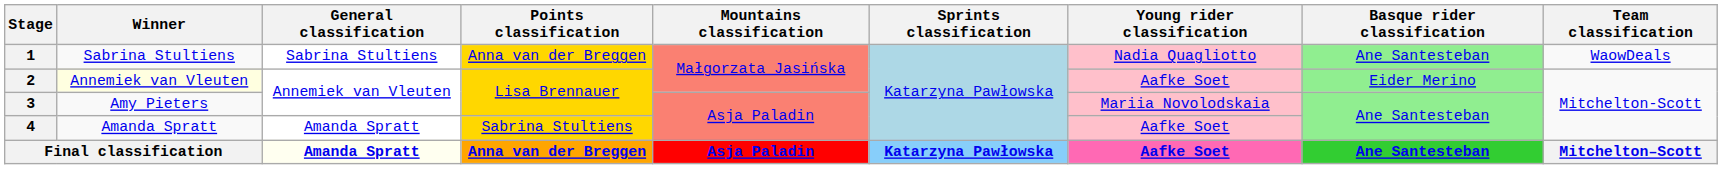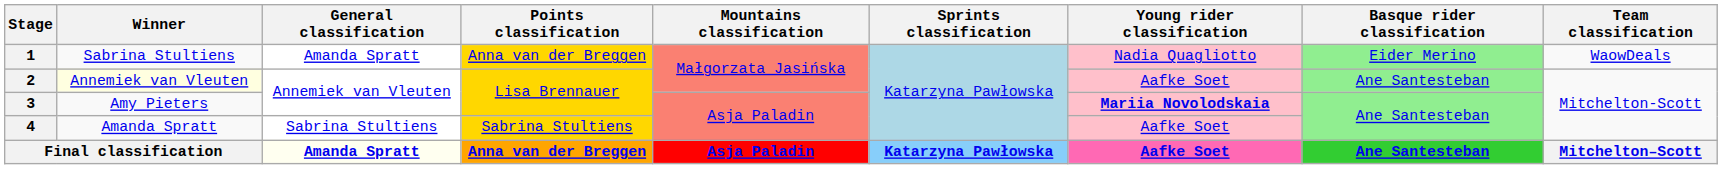 <table class="wikitable" width="99%" style="text-align: center; font-size:smaller;">
 <tr>
 <th width="2%">Stage</th>
 <th width="12%">Winner</th>
 <th>General classification<br></th>
 <th>Points classification<br></th>
 <th>Mountains classification<br></th>
 <th>Sprints classification<br></th>
 <th>Young rider classification<br></th>
 <th>Basque rider classification<br></th>
 <th>Team classification</th>
 </tr>
 <tr>
 <th>1</th>
 <td><a href='#'>Sabrina Stultiens</a></td>
-<td style=background:White rowspan=1><a href='#'>Sabrina Stultiens</a></td>
+<td style=background:White rowspan=1><a href='#'>Amanda Spratt</a></td>
 <td style=background:Gold rowspan=1><a href='#'>Anna van der Breggen</a></td>
 <td style=background:Salmon rowspan=2><a href='#'>Małgorzata Jasińska</a></td>
 <td style=background:LightBlue rowspan=4><a href='#'>Katarzyna Pawłowska</a></td>
 <td style=background:Pink rowspan=1><a href='#'>Nadia Quagliotto</a></td>
-<td style=background:LightGreen rowspan=1><a href='#'>Ane Santesteban</a></td>
+<td style=background:LightGreen rowspan=1><a href='#'>Eider Merino</a></td>
 <td rowspan=1><a href='#'>WaowDeals</a></td>
 </tr>
 <tr>
 <th>2</th>
 <td style="background: lightyellow;"><a href='#'>Annemiek van Vleuten</a></td>
 <td style=background:White rowspan=2><a href='#'>Annemiek van Vleuten</a></td>
 <td style=background:Gold rowspan=2><a href='#'>Lisa Brennauer</a></td>
 <td style=background:Pink rowspan=1><a href='#'>Aafke Soet</a></td>
-<td style=background:LightGreen rowspan=1><a href='#'>Eider Merino</a></td>
+<td style=background:LightGreen rowspan=1><a href='#'>Ane Santesteban</a></td>
 <td rowspan=3><a href='#'>Mitchelton-Scott</a></td>
 </tr>
 <tr>
 <th>3</th>
 <td><a href='#'>Amy Pieters</a></td>
 <td style=background:Salmon rowspan=2><a href='#'>Asja Paladin</a></td>
-<td style=background:Pink rowspan=1><a href='#'>Mariia Novolodskaia</a></td>
+<td style=background:Pink rowspan=1><strong><a href='#'>Mariia Novolodskaia</a></strong></td>
 <td style=background:LightGreen rowspan=2><a href='#'>Ane Santesteban</a></td>
 </tr>
 <tr>
 <th>4</th>
 <td><a href='#'>Amanda Spratt</a></td>
-<td style=background:White rowspan=1><a href='#'>Amanda Spratt</a></td>
+<td style=background:White rowspan=1><a href='#'>Sabrina Stultiens</a></td>
 <td style=background:Gold rowspan=1><a href='#'>Sabrina Stultiens</a></td>
 <td style=background:Pink rowspan=1><a href='#'>Aafke Soet</a></td>
 </tr>
 <tr>
 <th colspan="2">Final classification</th>
 <th style=background:Ivory><strong><a href='#'>Amanda Spratt</a></strong></th>
 <th style=background:Orange><strong><a href='#'>Anna van der Breggen</a></strong></th>
 <th style=background:Red><strong><a href='#'>Asja Paladin</a></strong></th>
 <th style=background:LightSkyBlue><strong><a href='#'>Katarzyna Pawłowska</a></strong></th>
 <th style=background:HotPink><strong><a href='#'>Aafke Soet</a></strong></th>
 <th style=background:LimeGreen><strong><a href='#'>Ane Santesteban</a></strong></th>
 <th><strong><a href='#'>Mitchelton–Scott</a></strong></th>
 </tr>
 </table>
